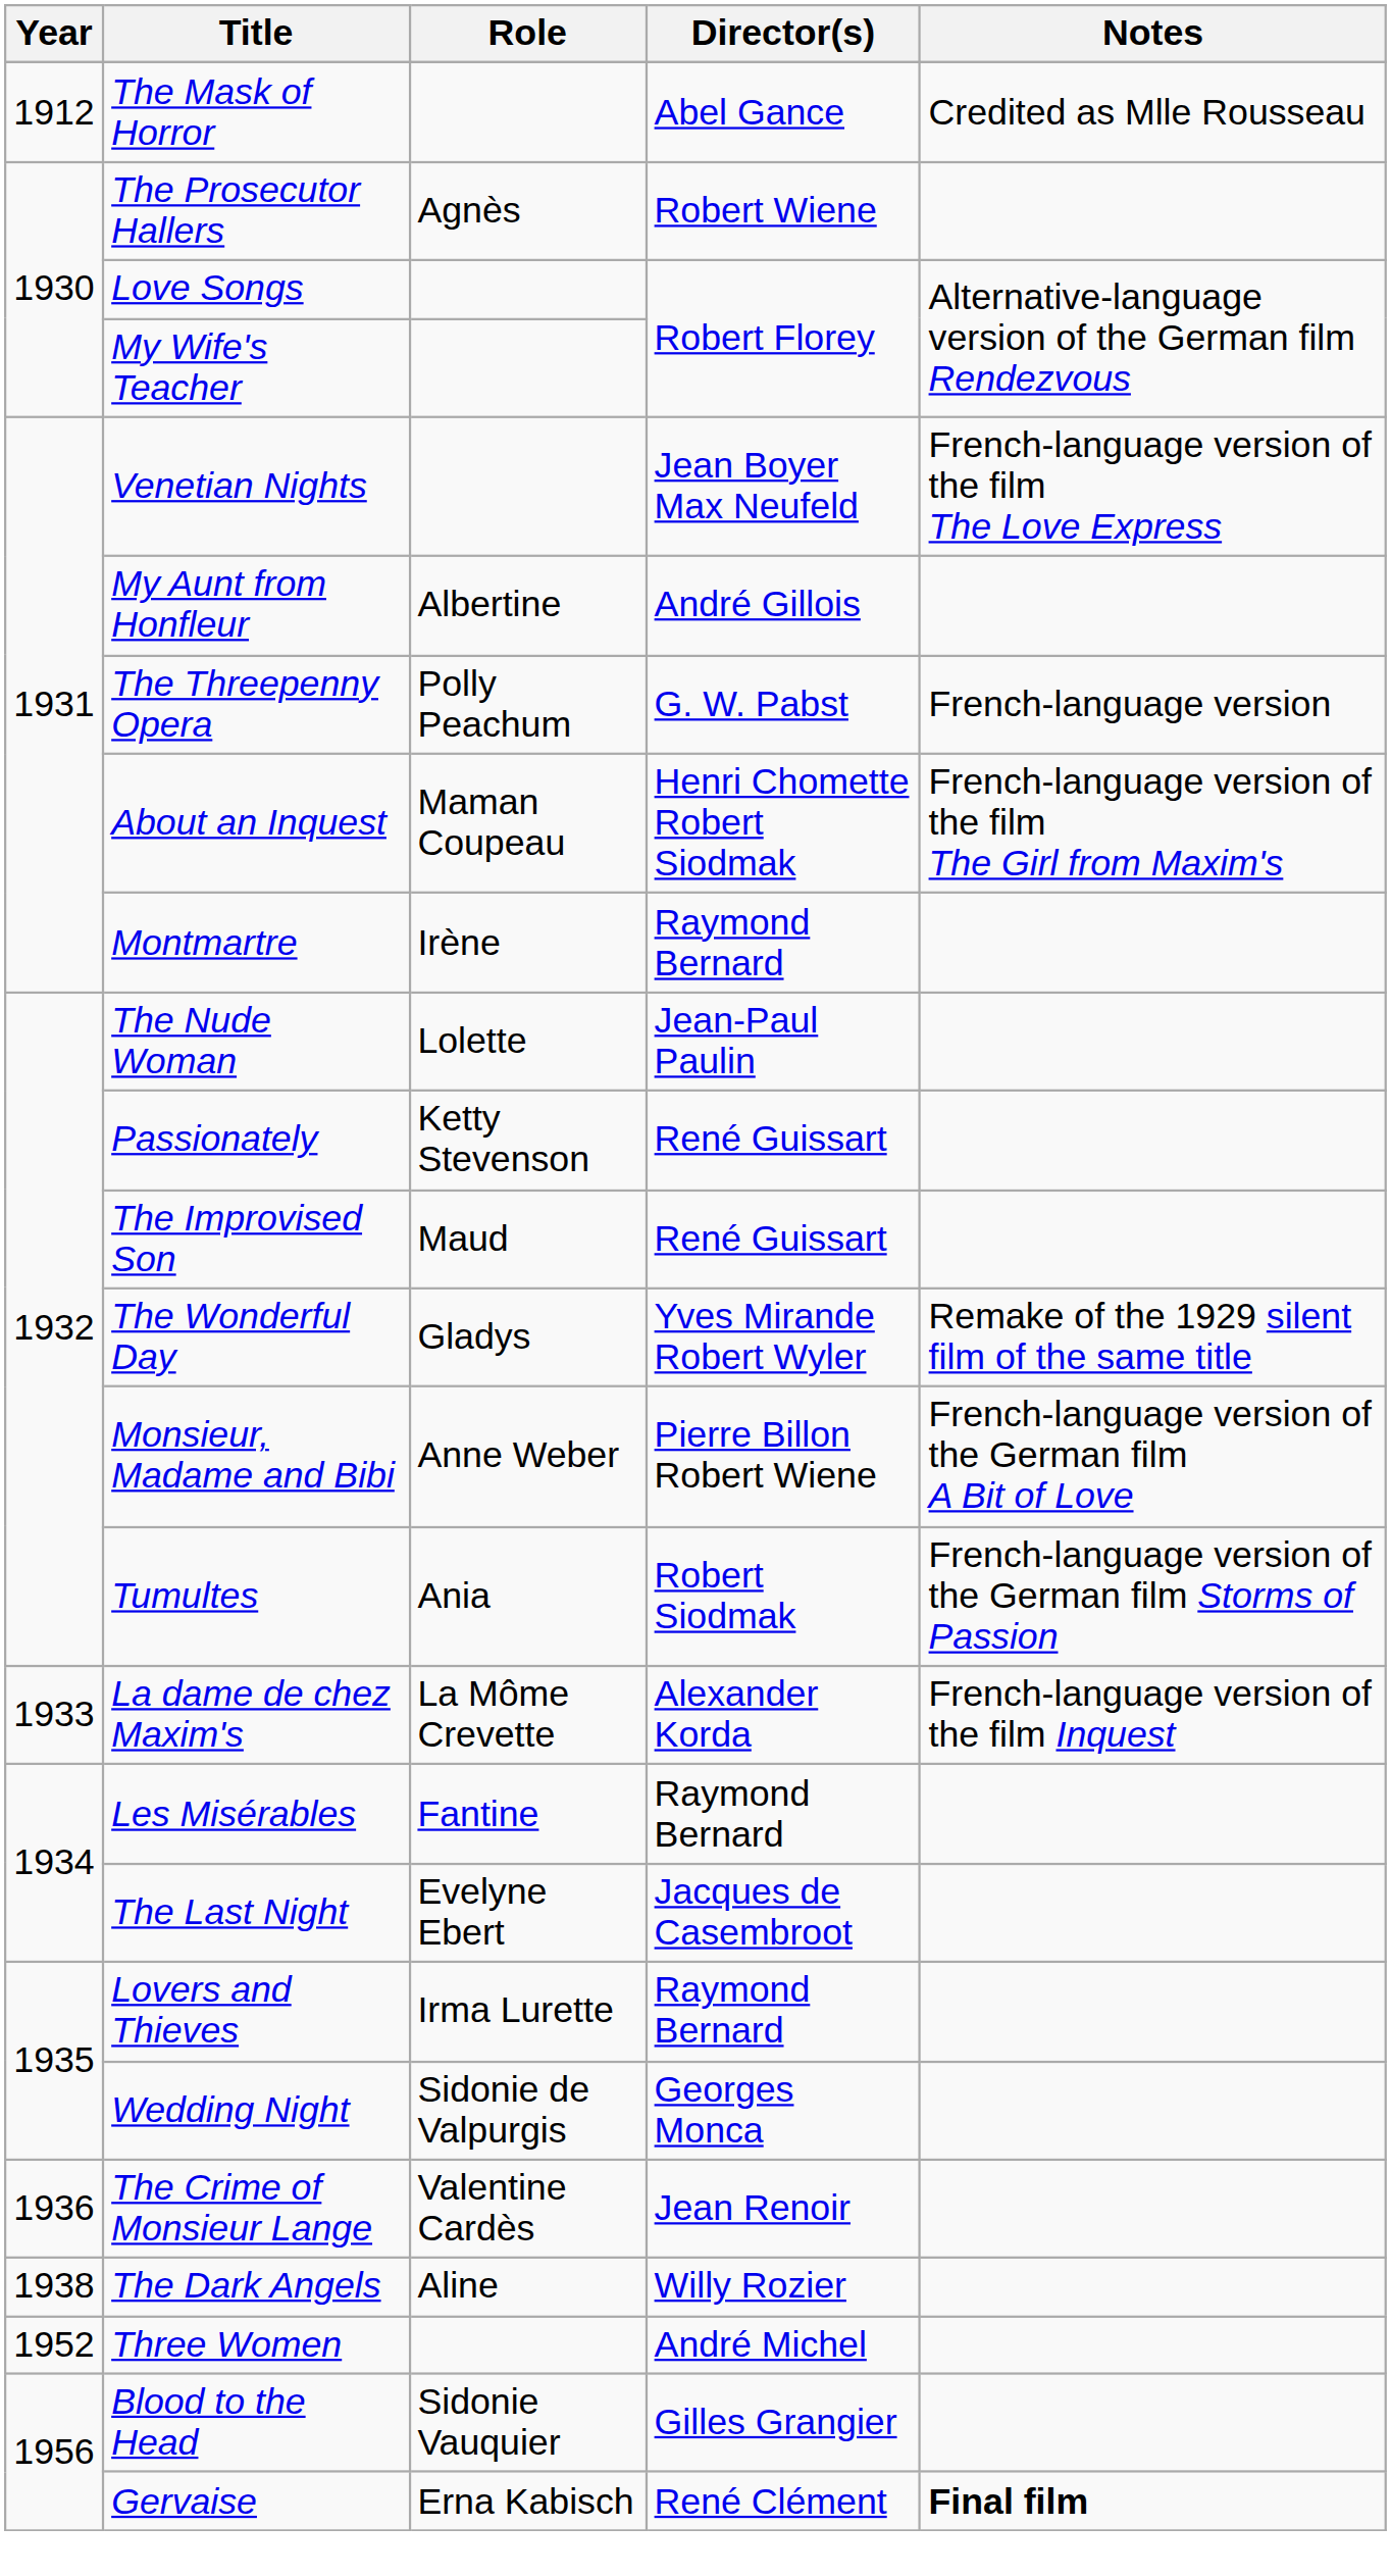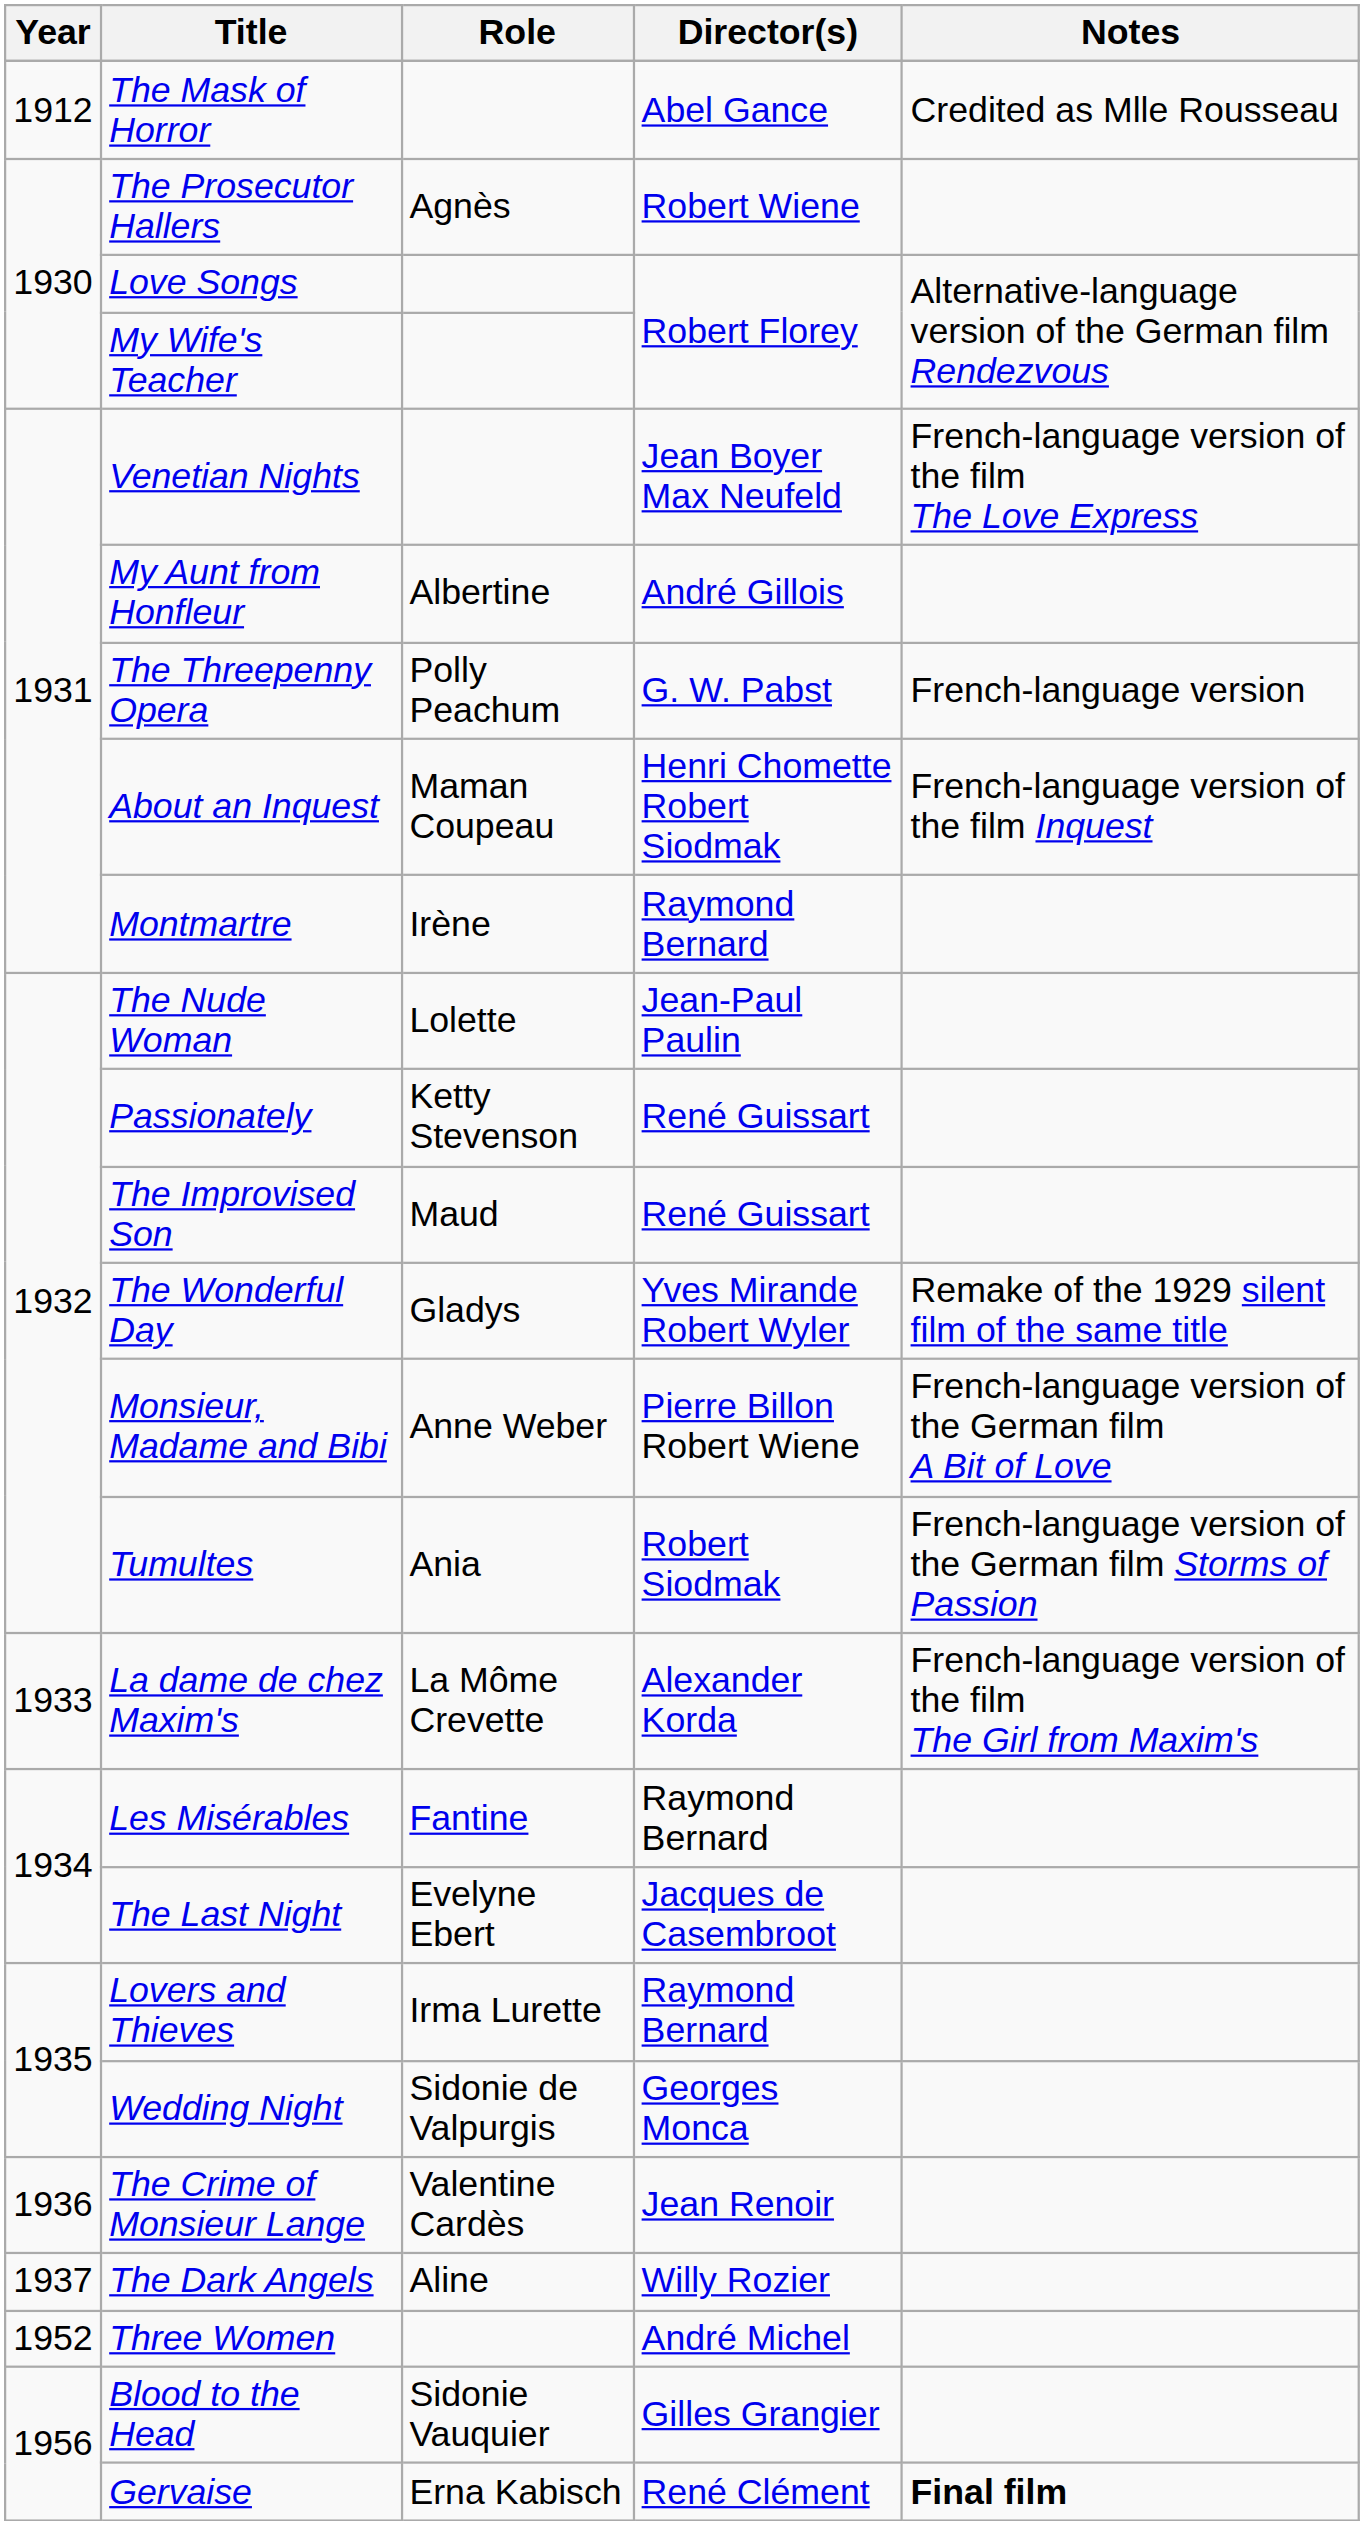 <table class="wikitable sortable">
 <tr>
 <th>Year</th>
 <th>Title</th>
 <th>Role</th>
 <th>Director(s)</th>
 <th class="unsortable">Notes</th>
 </tr>
 <tr>
 </tr>
 <tr>
 <td>1912</td>
 <td><em><a href='#'>The Mask of Horror</a></em></td>
 <td></td>
 <td><a href='#'>Abel Gance</a></td>
 <td>Credited as Mlle Rousseau</td>
 </tr>
 <tr>
 <td rowspan=3>1930</td>
 <td><em><a href='#'>The Prosecutor Hallers</a></em></td>
 <td>Agnès</td>
 <td><a href='#'>Robert Wiene</a></td>
 <td></td>
 </tr>
 <tr>
 <td><em><a href='#'>Love Songs</a></em></td>
 <td></td>
 <td rowspan=2><a href='#'>Robert Florey</a></td>
 <td rowspan=2>Alternative-language version of the German film<br><em><a href='#'>Rendezvous</a></em></td>
 </tr>
 <tr>
 <td><em><a href='#'>My Wife's Teacher</a></em></td>
 <td></td>
 </tr>
 <tr>
 <td rowspan=5>1931</td>
 <td><em><a href='#'>Venetian Nights</a></em></td>
 <td></td>
 <td><a href='#'>Jean Boyer</a><br><a href='#'>Max Neufeld</a></td>
 <td>French-language version of the film <br><em><a href='#'>The Love Express</a></em></td>
 </tr>
 <tr>
 <td><em><a href='#'>My Aunt from Honfleur</a></em></td>
 <td>Albertine</td>
 <td><a href='#'>André Gillois</a></td>
 <td></td>
 </tr>
 <tr>
 <td><em><a href='#'>The Threepenny Opera</a></em></td>
 <td>Polly Peachum</td>
 <td><a href='#'>G. W. Pabst</a></td>
 <td>French-language version</td>
 </tr>
 <tr>
 <td><em><a href='#'>About an Inquest</a></em></td>
 <td>Maman Coupeau</td>
 <td><a href='#'>Henri Chomette</a><br><a href='#'>Robert Siodmak</a></td>
-<td>French-language version of the film<br><em><a href='#'>The Girl from Maxim's</a></em></td>
+<td>French-language version of the film <em><a href='#'>Inquest</a></em></td>
 </tr>
 <tr>
 <td><em><a href='#'>Montmartre</a></em></td>
 <td>Irène</td>
 <td><a href='#'>Raymond Bernard</a></td>
 <td></td>
 </tr>
 <tr>
 <td rowspan="6">1932</td>
 <td><em><a href='#'>The Nude Woman</a></em></td>
 <td>Lolette</td>
 <td><a href='#'>Jean-Paul Paulin</a></td>
 <td></td>
 </tr>
 <tr>
 <td><em><a href='#'>Passionately</a></em></td>
 <td>Ketty Stevenson</td>
 <td><a href='#'>René Guissart</a></td>
 <td></td>
 </tr>
 <tr>
 <td><em><a href='#'>The Improvised Son</a></em></td>
 <td>Maud</td>
 <td><a href='#'>René Guissart</a></td>
 <td></td>
 </tr>
 <tr>
 <td><em><a href='#'>The Wonderful Day</a></em></td>
 <td>Gladys</td>
 <td><a href='#'>Yves Mirande</a> <br> <a href='#'>Robert Wyler</a></td>
 <td>Remake of the 1929 <a href='#'>silent film of the same title</a></td>
 </tr>
 <tr>
 <td><em><a href='#'>Monsieur, Madame and Bibi</a></em></td>
 <td>Anne Weber</td>
 <td><a href='#'>Pierre Billon</a> <br> Robert Wiene</td>
 <td>French-language version of the German film<br><em><a href='#'>A Bit of Love</a></em></td>
 </tr>
 <tr>
 <td><em><a href='#'>Tumultes</a></em></td>
 <td>Ania</td>
 <td><a href='#'>Robert Siodmak</a></td>
 <td>French-language version of the German film <em><a href='#'>Storms of Passion</a></em></td>
 </tr>
 <tr>
 <td>1933</td>
 <td><em><a href='#'>La dame de chez Maxim's</a></em></td>
 <td>La Môme Crevette</td>
 <td><a href='#'>Alexander Korda</a></td>
-<td>French-language version of the film <em><a href='#'>Inquest</a></em></td>
+<td>French-language version of the film<br><em><a href='#'>The Girl from Maxim's</a></em></td>
 </tr>
 <tr>
 <td rowspan=2>1934</td>
 <td><em><a href='#'>Les Misérables</a></em></td>
 <td><a href='#'>Fantine</a></td>
 <td>Raymond Bernard</td>
 <td></td>
 </tr>
 <tr>
 <td><em><a href='#'>The Last Night</a></em></td>
 <td>Evelyne Ebert</td>
 <td><a href='#'>Jacques de Casembroot</a></td>
 <td></td>
 </tr>
 <tr>
 <td rowspan=2>1935</td>
 <td><em><a href='#'>Lovers and Thieves</a></em></td>
 <td>Irma Lurette</td>
 <td><a href='#'>Raymond Bernard</a></td>
 <td></td>
 </tr>
 <tr>
 <td><em><a href='#'>Wedding Night</a></em></td>
 <td>Sidonie de Valpurgis</td>
 <td><a href='#'>Georges Monca</a></td>
 <td></td>
 </tr>
 <tr>
 <td>1936</td>
 <td><em><a href='#'>The Crime of Monsieur Lange</a></em></td>
 <td>Valentine Cardès</td>
 <td><a href='#'>Jean Renoir</a></td>
 <td></td>
 </tr>
 <tr>
-<td>1938</td>
+<td>1937</td>
 <td><em><a href='#'>The Dark Angels</a></em></td>
 <td>Aline</td>
 <td><a href='#'>Willy Rozier</a></td>
 </tr>
 <tr>
 <td>1952</td>
 <td><em><a href='#'>Three Women</a></em></td>
 <td></td>
 <td><a href='#'>André Michel</a></td>
 <td></td>
 </tr>
 <tr>
 <td rowspan=2>1956</td>
 <td><em><a href='#'>Blood to the Head</a></em></td>
 <td>Sidonie Vauquier</td>
 <td><a href='#'>Gilles Grangier</a></td>
 <td></td>
 </tr>
 <tr>
 <td><em><a href='#'>Gervaise</a></em></td>
 <td>Erna Kabisch</td>
 <td><a href='#'>René Clément</a></td>
 <td><strong>Final film</strong></td>
 </tr>
 </table>
